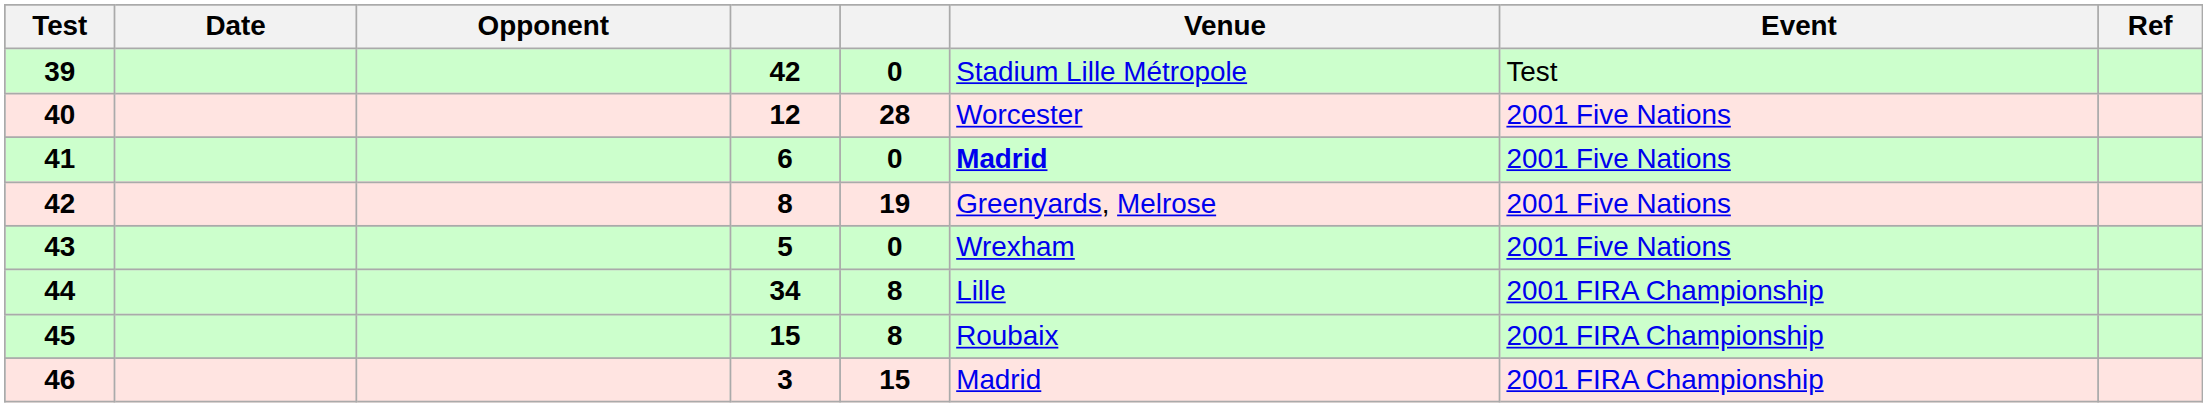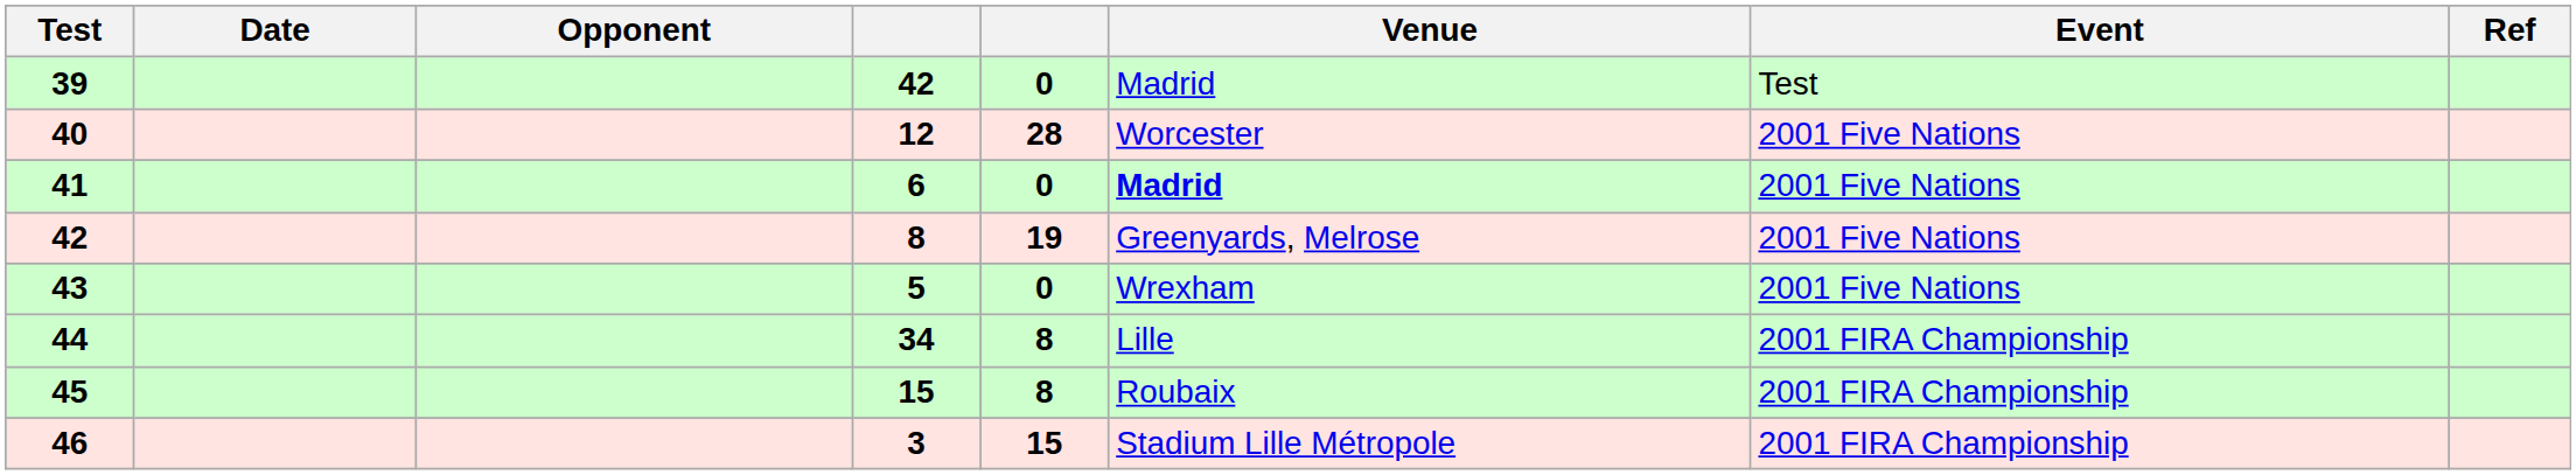 <table class="wikitable sortable" style="width:100%">
 <tr>
 <th style="width:5%">Test</th>
 <th style="width:11%">Date</th>
 <th style="width:17%">Opponent</th>
 <th style="width:5%"></th>
 <th style="width:5%"></th>
 <th>Venue</th>
 <th>Event</th>
 <th>Ref</th>
 </tr>
 <tr bgcolor="#ccffcc">
 <td align="center"><strong>39</strong></td>
 <td></td>
 <td></td>
 <td align="center"><strong>42</strong></td>
 <td align="center"><strong>0</strong></td>
-<td><a href='#'>Stadium Lille Métropole</a></td>
+<td><a href='#'>Madrid</a></td>
 <td>Test</td>
 <td></td>
 </tr>
 <tr bgcolor="FFE4E1">
 <td align="center"><strong>40</strong></td>
 <td></td>
 <td></td>
 <td align="center"><strong>12</strong></td>
 <td align="center"><strong>28</strong></td>
 <td><a href='#'>Worcester</a></td>
 <td><a href='#'>2001 Five Nations</a></td>
 <td></td>
 </tr>
 <tr bgcolor="#ccffcc">
 <td align="center"><strong>41</strong></td>
 <td></td>
 <td></td>
 <td align="center"><strong>6</strong></td>
 <td align="center"><strong>0</strong></td>
 <td><strong><a href='#'>Madrid</a></strong></td>
 <td><a href='#'>2001 Five Nations</a></td>
 <td></td>
 </tr>
 <tr bgcolor="FFE4E1">
 <td align="center"><strong>42</strong></td>
 <td></td>
 <td></td>
 <td align="center"><strong>8</strong></td>
 <td align="center"><strong>19</strong></td>
 <td><a href='#'>Greenyards</a>, <a href='#'>Melrose</a></td>
 <td><a href='#'>2001 Five Nations</a></td>
 <td></td>
 </tr>
 <tr bgcolor="#ccffcc">
 <td align="center"><strong>43</strong></td>
 <td></td>
 <td></td>
 <td align="center"><strong>5</strong></td>
 <td align="center"><strong>0</strong></td>
 <td><a href='#'>Wrexham</a></td>
 <td><a href='#'>2001 Five Nations</a></td>
 <td></td>
 </tr>
 <tr bgcolor="#ccffcc">
 <td align="center"><strong>44</strong></td>
 <td></td>
 <td></td>
 <td align="center"><strong>34</strong></td>
 <td align="center"><strong>8</strong></td>
 <td><a href='#'>Lille</a></td>
 <td><a href='#'>2001 FIRA Championship</a></td>
 <td></td>
 </tr>
 <tr bgcolor="#ccffcc">
 <td align="center"><strong>45</strong></td>
 <td></td>
 <td></td>
 <td align="center"><strong>15</strong></td>
 <td align="center"><strong>8</strong></td>
 <td><a href='#'>Roubaix</a></td>
 <td><a href='#'>2001 FIRA Championship</a></td>
 <td></td>
 </tr>
 <tr bgcolor="FFE4E1">
 <td align="center"><strong>46</strong></td>
 <td></td>
 <td></td>
 <td align="center"><strong>3</strong></td>
 <td align="center"><strong>15</strong></td>
-<td><a href='#'>Madrid</a></td>
+<td><a href='#'>Stadium Lille Métropole</a></td>
 <td><a href='#'>2001 FIRA Championship</a></td>
 <td></td>
 </tr>
 </table>
